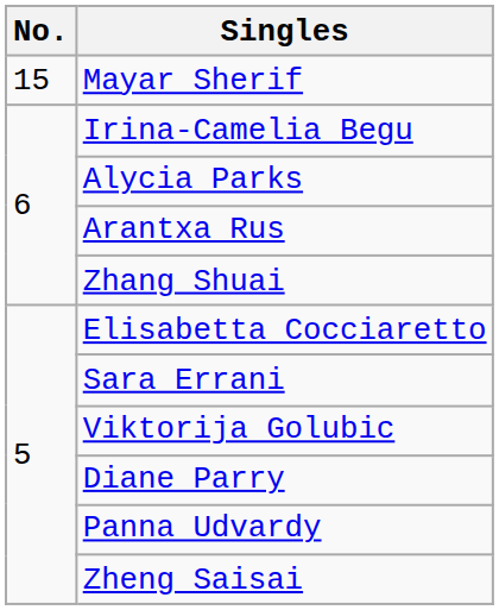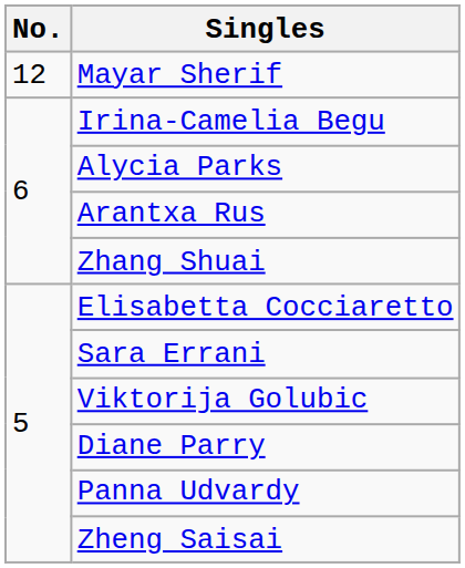 <table class="wikitable nowrap">
 <tr>
 <th>No.</th>
 <th>Singles</th>
 </tr>
 <tr>
-<td>15</td>
+<td>12</td>
 <td> <a href='#'>Mayar Sherif</a></td>
 </tr>
 <tr>
 <td rowspan="4">6</td>
 <td> <a href='#'>Irina-Camelia Begu</a></td>
 </tr>
 <tr>
 <td> <a href='#'>Alycia Parks</a></td>
 </tr>
 <tr>
 <td> <a href='#'>Arantxa Rus</a></td>
 </tr>
 <tr>
 <td> <a href='#'>Zhang Shuai</a></td>
 </tr>
 <tr>
 <td rowspan="6">5</td>
 <td> <a href='#'>Elisabetta Cocciaretto</a></td>
 </tr>
 <tr>
 <td> <a href='#'>Sara Errani</a></td>
 </tr>
 <tr>
 <td> <a href='#'>Viktorija Golubic</a></td>
 </tr>
 <tr>
 <td> <a href='#'>Diane Parry</a></td>
 </tr>
 <tr>
 <td> <a href='#'>Panna Udvardy</a></td>
 </tr>
 <tr>
 <td> <a href='#'>Zheng Saisai</a></td>
 </tr>
 </table>
